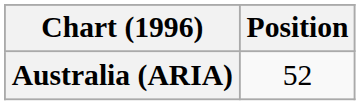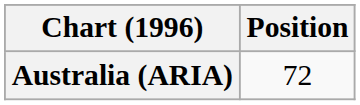 <table class="wikitable plainrowheaders" style="text-align:center">
 <tr>
 <th>Chart (1996)</th>
 <th>Position</th>
 </tr>
 <tr>
 <th scope="row">Australia (ARIA)</th>
-<td>52</td>
+<td>72</td>
 </tr>
 </table>
